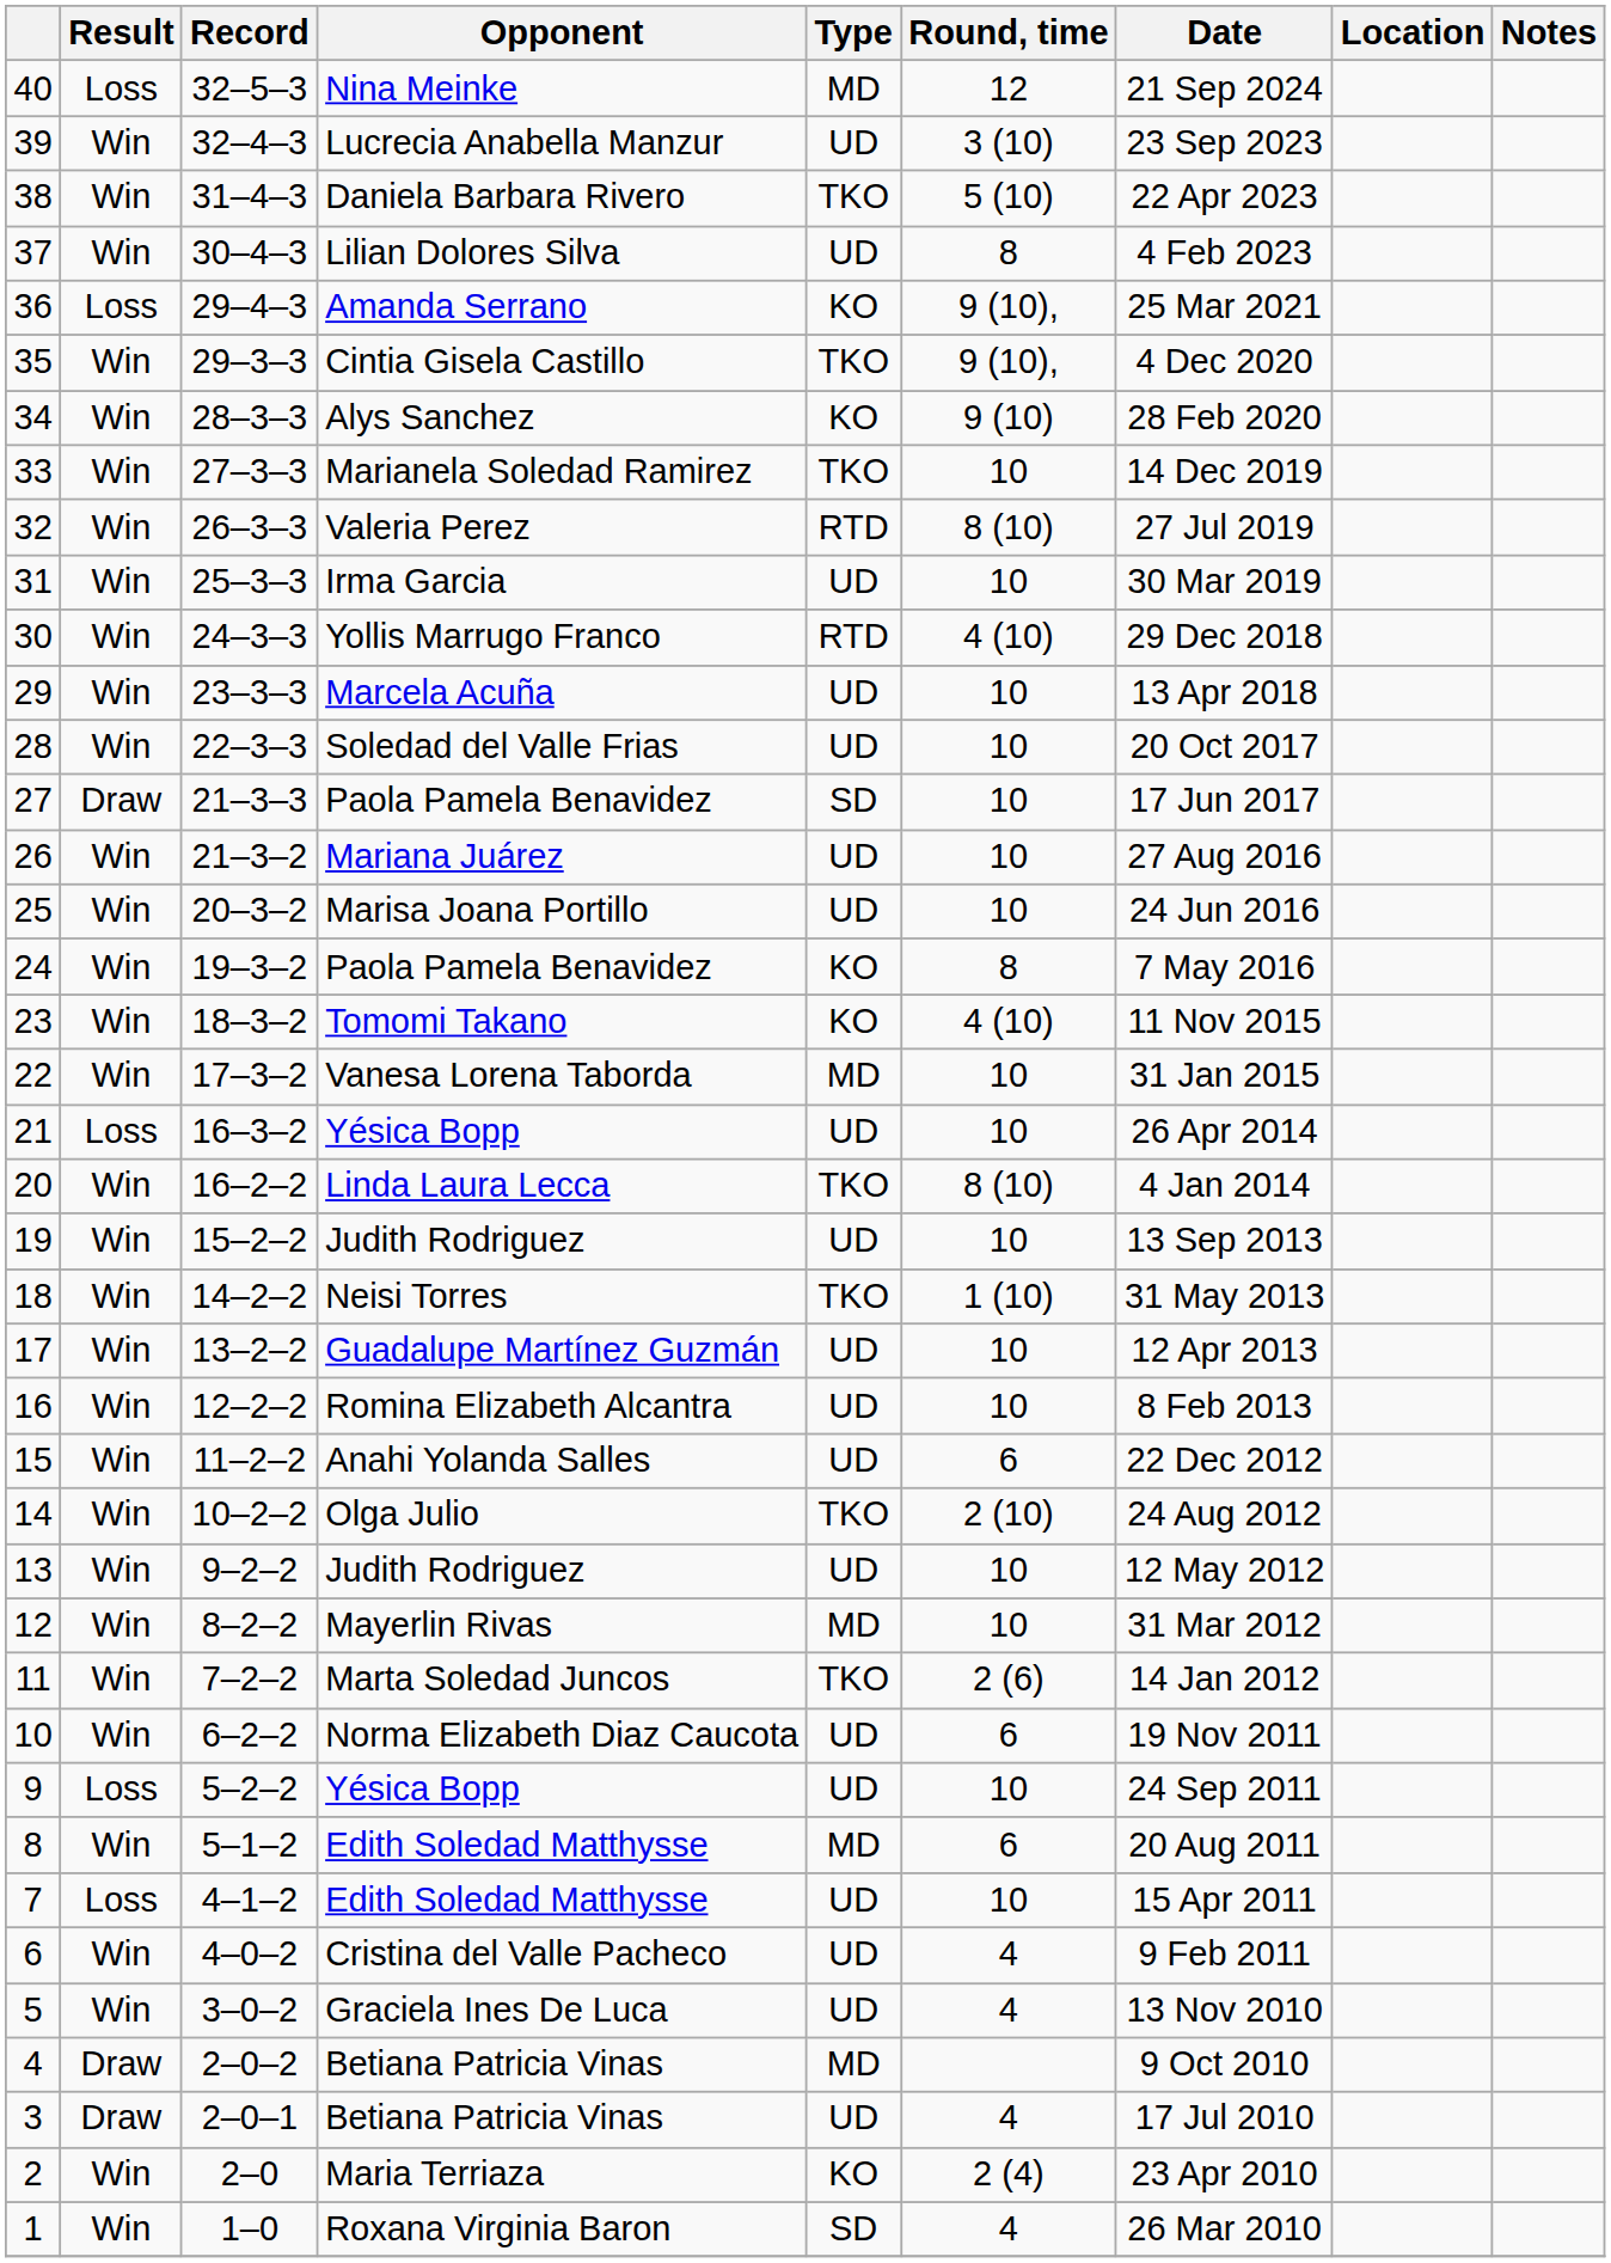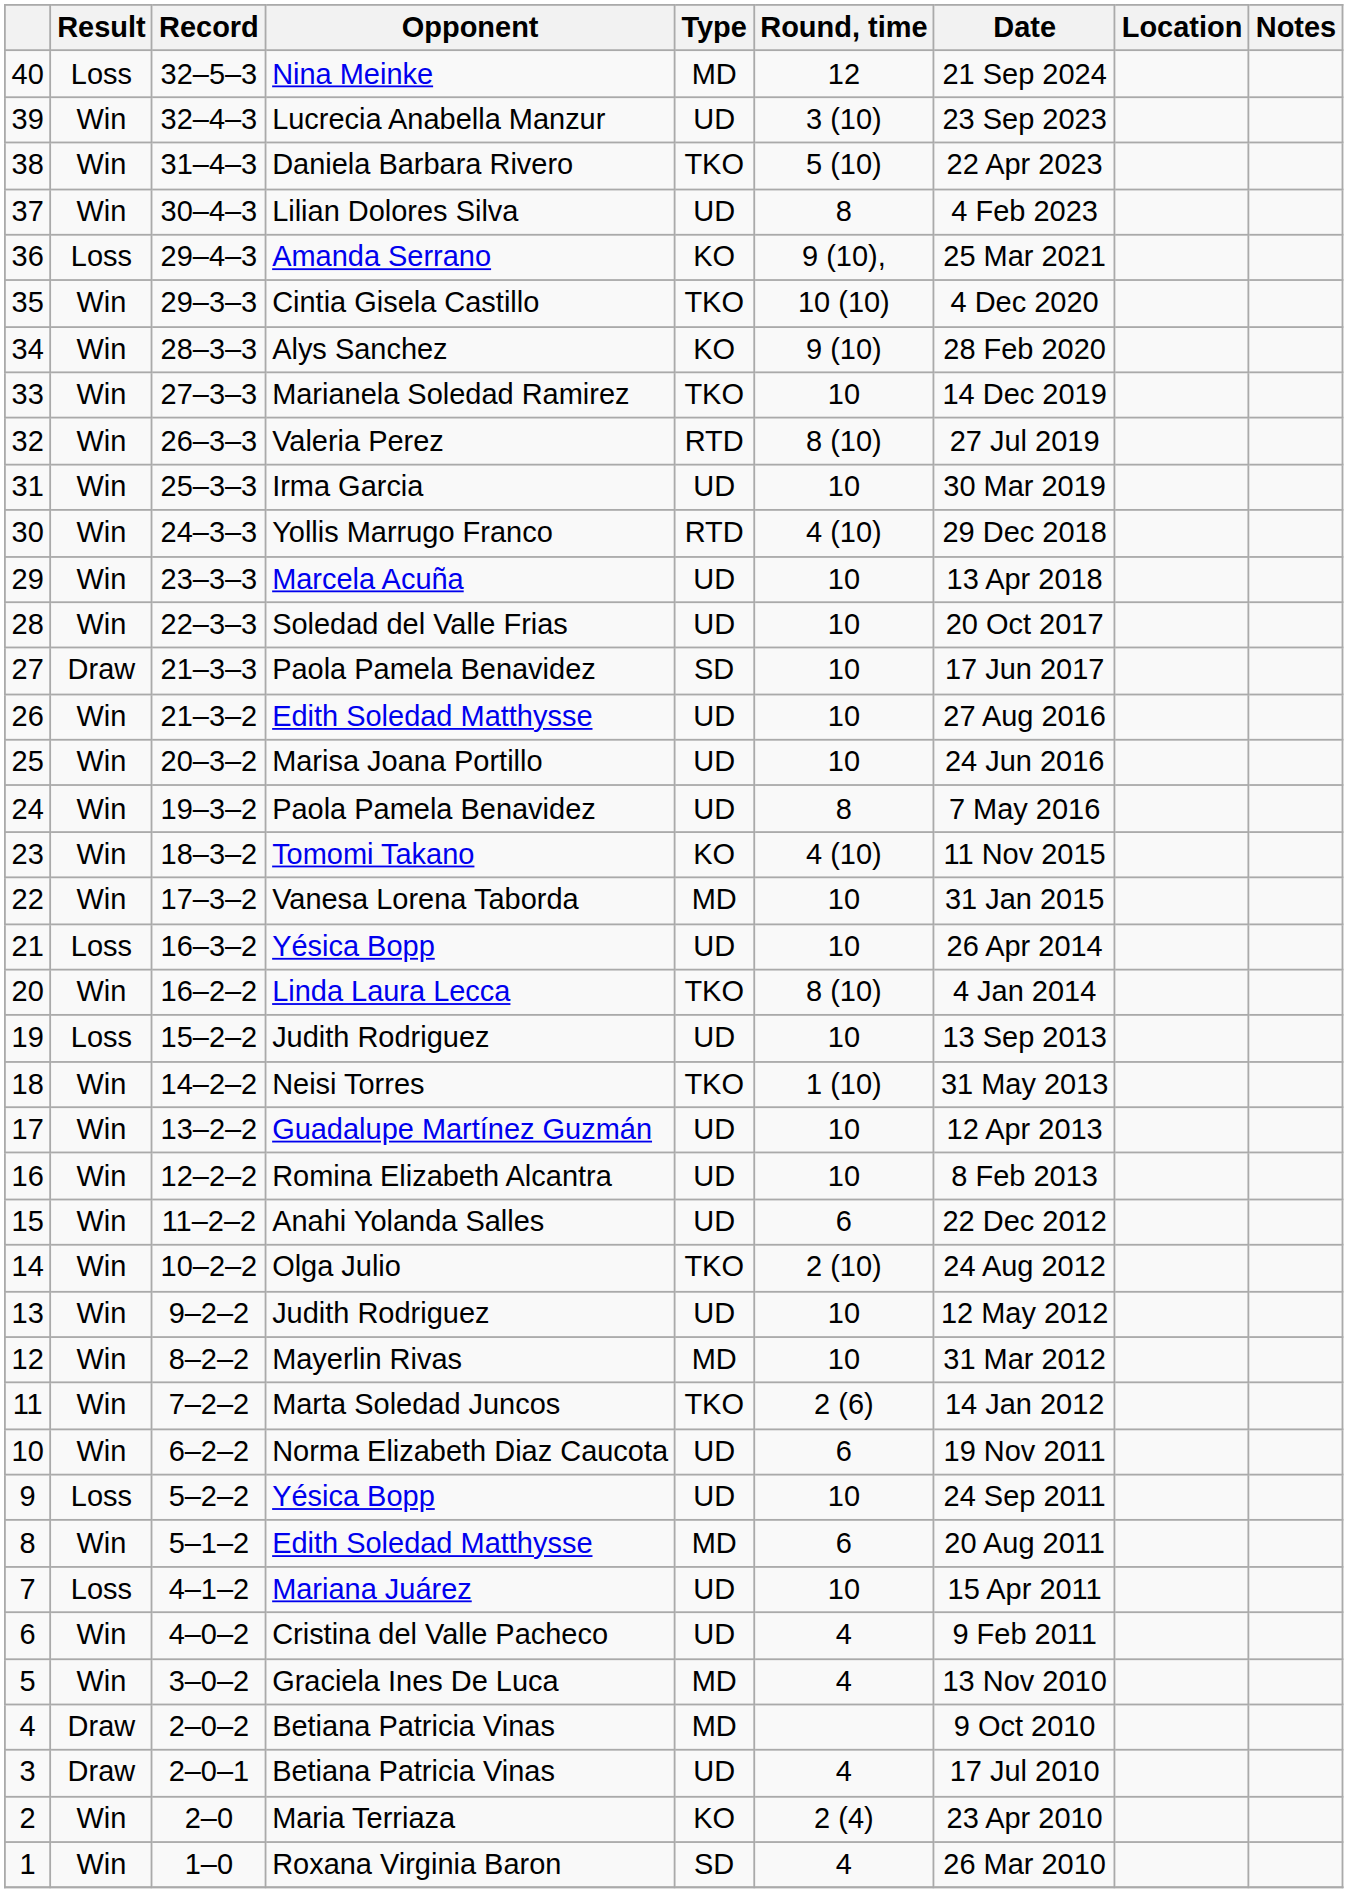 <table class="wikitable" style="text-align:center">
 <tr>
 <th></th>
 <th>Result</th>
 <th>Record</th>
 <th>Opponent</th>
 <th>Type</th>
 <th>Round, time</th>
 <th>Date</th>
 <th>Location</th>
 <th>Notes</th>
 </tr>
 <tr>
 <td>40</td>
 <td>Loss</td>
 <td>32–5–3</td>
 <td align=left> <a href='#'>Nina Meinke</a></td>
 <td>MD</td>
 <td>12</td>
 <td>21 Sep 2024</td>
 <td align=left></td>
 <td align=left></td>
 </tr>
 <tr>
 <td>39</td>
 <td>Win</td>
 <td>32–4–3</td>
 <td align=left> Lucrecia Anabella Manzur</td>
 <td>UD</td>
 <td>3 (10)</td>
 <td>23 Sep 2023</td>
 <td align=left></td>
 <td align=left></td>
 </tr>
 <tr>
 <td>38</td>
 <td>Win</td>
 <td>31–4–3</td>
 <td align=left> Daniela Barbara Rivero</td>
 <td>TKO</td>
 <td>5 (10)</td>
 <td>22 Apr 2023</td>
 <td align=left></td>
 <td align=left></td>
 </tr>
 <tr>
 <td>37</td>
 <td>Win</td>
 <td>30–4–3</td>
 <td align=left> Lilian Dolores Silva</td>
 <td>UD</td>
 <td>8</td>
 <td>4 Feb 2023</td>
 <td align=left></td>
 <td></td>
 </tr>
 <tr>
 <td>36</td>
 <td>Loss</td>
 <td>29–4–3</td>
 <td align=left> <a href='#'>Amanda Serrano</a></td>
 <td>KO</td>
 <td>9 (10), </td>
 <td>25 Mar 2021</td>
 <td align=left></td>
 <td align=left></td>
 </tr>
 <tr>
 <td>35</td>
 <td>Win</td>
 <td>29–3–3</td>
 <td align=left> Cintia Gisela Castillo</td>
 <td>TKO</td>
-<td>9 (10), </td>
+<td>10 (10)</td>
 <td>4 Dec 2020</td>
 <td align=left></td>
 <td align=left></td>
 </tr>
 <tr>
 <td>34</td>
 <td>Win</td>
 <td>28–3–3</td>
 <td align=left> Alys Sanchez</td>
 <td>KO</td>
 <td>9 (10)</td>
 <td>28 Feb 2020</td>
 <td align=left></td>
 <td align=left></td>
 </tr>
 <tr>
 <td>33</td>
 <td>Win</td>
 <td>27–3–3</td>
 <td align=left> Marianela Soledad Ramirez</td>
 <td>TKO</td>
 <td>10</td>
 <td>14 Dec 2019</td>
 <td align=left></td>
 <td align=left></td>
 </tr>
 <tr>
 <td>32</td>
 <td>Win</td>
 <td>26–3–3</td>
 <td align=left> Valeria Perez</td>
 <td>RTD</td>
 <td>8 (10)</td>
 <td>27 Jul 2019</td>
 <td align=left></td>
 <td align=left></td>
 </tr>
 <tr>
 <td>31</td>
 <td>Win</td>
 <td>25–3–3</td>
 <td align=left> Irma Garcia</td>
 <td>UD</td>
 <td>10</td>
 <td>30 Mar 2019</td>
 <td align=left></td>
 <td align=left></td>
 </tr>
 <tr>
 <td>30</td>
 <td>Win</td>
 <td>24–3–3</td>
 <td align=left> Yollis Marrugo Franco</td>
 <td>RTD</td>
 <td>4 (10)</td>
 <td>29 Dec 2018</td>
 <td align=left></td>
 <td align=left></td>
 </tr>
 <tr>
 <td>29</td>
 <td>Win</td>
 <td>23–3–3</td>
 <td align=left> <a href='#'>Marcela Acuña</a></td>
 <td>UD</td>
 <td>10</td>
 <td>13 Apr 2018</td>
 <td align=left></td>
 <td align=left></td>
 </tr>
 <tr>
 <td>28</td>
 <td>Win</td>
 <td>22–3–3</td>
 <td align=left> Soledad del Valle Frias</td>
 <td>UD</td>
 <td>10</td>
 <td>20 Oct 2017</td>
 <td align=left></td>
 <td align=left></td>
 </tr>
 <tr>
 <td>27</td>
 <td>Draw</td>
 <td>21–3–3</td>
 <td align=left> Paola Pamela Benavidez</td>
 <td>SD</td>
 <td>10</td>
 <td>17 Jun 2017</td>
 <td align=left></td>
 <td align=left></td>
 </tr>
 <tr>
 <td>26</td>
 <td>Win</td>
 <td>21–3–2</td>
-<td align=left> <a href='#'>Mariana Juárez</a></td>
+<td align=left> <a href='#'>Edith Soledad Matthysse</a></td>
 <td>UD</td>
 <td>10</td>
 <td>27 Aug 2016</td>
 <td align=left></td>
 <td></td>
 </tr>
 <tr>
 <td>25</td>
 <td>Win</td>
 <td>20–3–2</td>
 <td align=left> Marisa Joana Portillo</td>
 <td>UD</td>
 <td>10</td>
 <td>24 Jun 2016</td>
 <td align=left></td>
 <td align=left></td>
 </tr>
 <tr>
 <td>24</td>
 <td>Win</td>
 <td>19–3–2</td>
 <td align=left> Paola Pamela Benavidez</td>
-<td>KO</td>
+<td>UD</td>
 <td>8</td>
 <td>7 May 2016</td>
 <td align=left></td>
 <td></td>
 </tr>
 <tr>
 <td>23</td>
 <td>Win</td>
 <td>18–3–2</td>
 <td align=left> <a href='#'>Tomomi Takano</a></td>
 <td>KO</td>
 <td>4 (10)</td>
 <td>11 Nov 2015</td>
 <td align=left></td>
 <td align=left></td>
 </tr>
 <tr>
 <td>22</td>
 <td>Win</td>
 <td>17–3–2</td>
 <td align=left> Vanesa Lorena Taborda</td>
 <td>MD</td>
 <td>10</td>
 <td>31 Jan 2015</td>
 <td align=left></td>
 <td align=left></td>
 </tr>
 <tr>
 <td>21</td>
 <td>Loss</td>
 <td>16–3–2</td>
 <td align=left> <a href='#'>Yésica Bopp</a></td>
 <td>UD</td>
 <td>10</td>
 <td>26 Apr 2014</td>
 <td align=left></td>
 <td align=left></td>
 </tr>
 <tr>
 <td>20</td>
 <td>Win</td>
 <td>16–2–2</td>
 <td align=left> <a href='#'>Linda Laura Lecca</a></td>
 <td>TKO</td>
 <td>8 (10)</td>
 <td>4 Jan 2014</td>
 <td align=left></td>
 <td align=left></td>
 </tr>
 <tr>
 <td>19</td>
-<td>Win</td>
+<td>Loss</td>
 <td>15–2–2</td>
 <td align=left> Judith Rodriguez</td>
 <td>UD</td>
 <td>10</td>
 <td>13 Sep 2013</td>
 <td align=left></td>
 <td align=left></td>
 </tr>
 <tr>
 <td>18</td>
 <td>Win</td>
 <td>14–2–2</td>
 <td align=left> Neisi Torres</td>
 <td>TKO</td>
 <td>1 (10)</td>
 <td>31 May 2013</td>
 <td align=left></td>
 <td align=left></td>
 </tr>
 <tr>
 <td>17</td>
 <td>Win</td>
 <td>13–2–2</td>
 <td align=left> <a href='#'>Guadalupe Martínez Guzmán</a></td>
 <td>UD</td>
 <td>10</td>
 <td>12 Apr 2013</td>
 <td align=left></td>
 <td align=left></td>
 </tr>
 <tr>
 <td>16</td>
 <td>Win</td>
 <td>12–2–2</td>
 <td align=left> Romina Elizabeth Alcantra</td>
 <td>UD</td>
 <td>10</td>
 <td>8 Feb 2013</td>
 <td align=left></td>
 <td align=left></td>
 </tr>
 <tr>
 <td>15</td>
 <td>Win</td>
 <td>11–2–2</td>
 <td align=left> Anahi Yolanda Salles</td>
 <td>UD</td>
 <td>6</td>
 <td>22 Dec 2012</td>
 <td align=left></td>
 <td></td>
 </tr>
 <tr>
 <td>14</td>
 <td>Win</td>
 <td>10–2–2</td>
 <td align=left> Olga Julio</td>
 <td>TKO</td>
 <td>2 (10)</td>
 <td>24 Aug 2012</td>
 <td align=left></td>
 <td align=left></td>
 </tr>
 <tr>
 <td>13</td>
 <td>Win</td>
 <td>9–2–2</td>
 <td align=left> Judith Rodriguez</td>
 <td>UD</td>
 <td>10</td>
 <td>12 May 2012</td>
 <td align=left></td>
 <td align=left></td>
 </tr>
 <tr>
 <td>12</td>
 <td>Win</td>
 <td>8–2–2</td>
 <td align=left> Mayerlin Rivas</td>
 <td>MD</td>
 <td>10</td>
 <td>31 Mar 2012</td>
 <td align=left></td>
 <td align=left></td>
 </tr>
 <tr>
 <td>11</td>
 <td>Win</td>
 <td>7–2–2</td>
 <td align=left> Marta Soledad Juncos</td>
 <td>TKO</td>
 <td>2 (6)</td>
 <td>14 Jan 2012</td>
 <td align=left></td>
 <td></td>
 </tr>
 <tr>
 <td>10</td>
 <td>Win</td>
 <td>6–2–2</td>
 <td align=left> Norma Elizabeth Diaz Caucota</td>
 <td>UD</td>
 <td>6</td>
 <td>19 Nov 2011</td>
 <td align=left></td>
 <td></td>
 </tr>
 <tr>
 <td>9</td>
 <td>Loss</td>
 <td>5–2–2</td>
 <td align=left> <a href='#'>Yésica Bopp</a></td>
 <td>UD</td>
 <td>10</td>
 <td>24 Sep 2011</td>
 <td align=left></td>
 <td align=left></td>
 </tr>
 <tr>
 <td>8</td>
 <td>Win</td>
 <td>5–1–2</td>
 <td align=left> <a href='#'>Edith Soledad Matthysse</a></td>
 <td>MD</td>
 <td>6</td>
 <td>20 Aug 2011</td>
 <td align=left></td>
 <td></td>
 </tr>
 <tr>
 <td>7</td>
 <td>Loss</td>
 <td>4–1–2</td>
-<td align=left> <a href='#'>Edith Soledad Matthysse</a></td>
+<td align=left> <a href='#'>Mariana Juárez</a></td>
 <td>UD</td>
 <td>10</td>
 <td>15 Apr 2011</td>
 <td align=left></td>
 <td></td>
 </tr>
 <tr>
 <td>6</td>
 <td>Win</td>
 <td>4–0–2</td>
 <td align=left> Cristina del Valle Pacheco</td>
 <td>UD</td>
 <td>4</td>
 <td>9 Feb 2011</td>
 <td align=left></td>
 <td></td>
 </tr>
 <tr>
 <td>5</td>
 <td>Win</td>
 <td>3–0–2</td>
 <td align=left> Graciela Ines De Luca</td>
-<td>UD</td>
+<td>MD</td>
 <td>4</td>
 <td>13 Nov 2010</td>
 <td align=left></td>
 <td></td>
 </tr>
 <tr>
 <td>4</td>
 <td>Draw</td>
 <td>2–0–2</td>
 <td align=left> Betiana Patricia Vinas</td>
 <td>MD</td>
 <td></td>
 <td>9 Oct 2010</td>
 <td align=left></td>
 <td></td>
 </tr>
 <tr>
 <td>3</td>
 <td>Draw</td>
 <td>2–0–1</td>
 <td align=left> Betiana Patricia Vinas</td>
 <td>UD</td>
 <td>4</td>
 <td>17 Jul 2010</td>
 <td align=left></td>
 <td></td>
 </tr>
 <tr>
 <td>2</td>
 <td>Win</td>
 <td>2–0</td>
 <td align=left> Maria Terriaza</td>
 <td>KO</td>
 <td>2 (4)</td>
 <td>23 Apr 2010</td>
 <td align=left></td>
 <td></td>
 </tr>
 <tr>
 <td>1</td>
 <td>Win</td>
 <td>1–0</td>
 <td align=left> Roxana Virginia Baron</td>
 <td>SD</td>
 <td>4</td>
 <td>26 Mar 2010</td>
 <td align=left></td>
 <td></td>
 </tr>
 <tr>
 </tr>
 </table>
